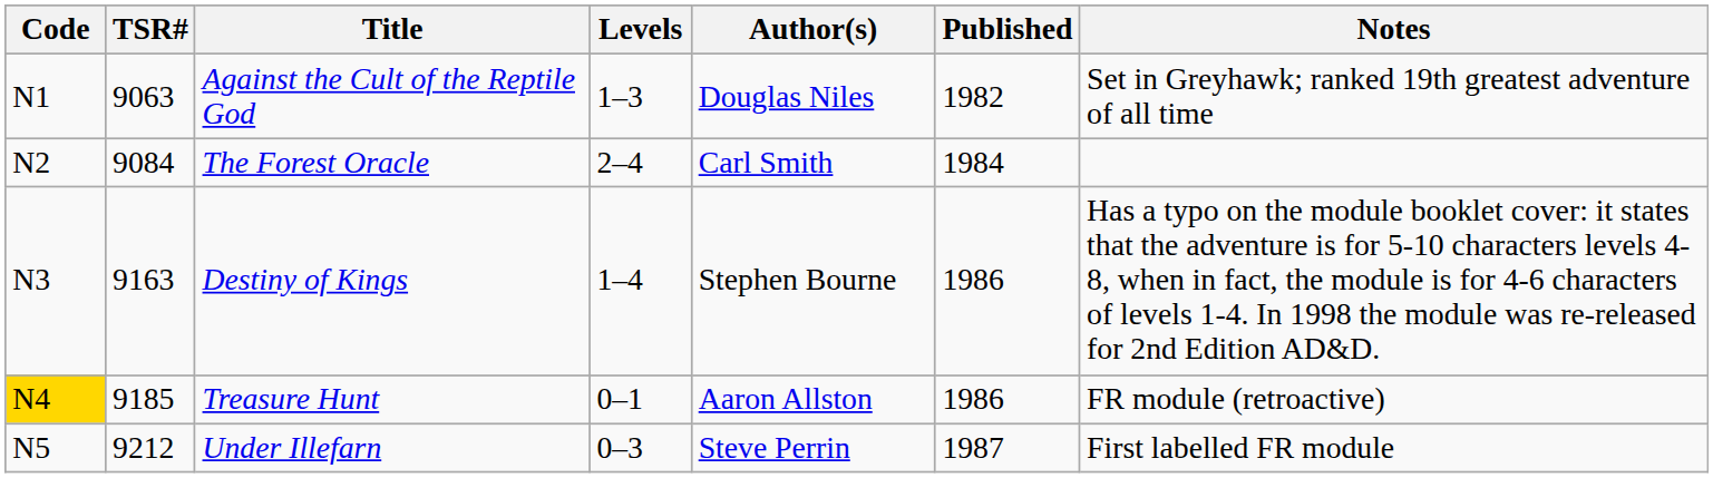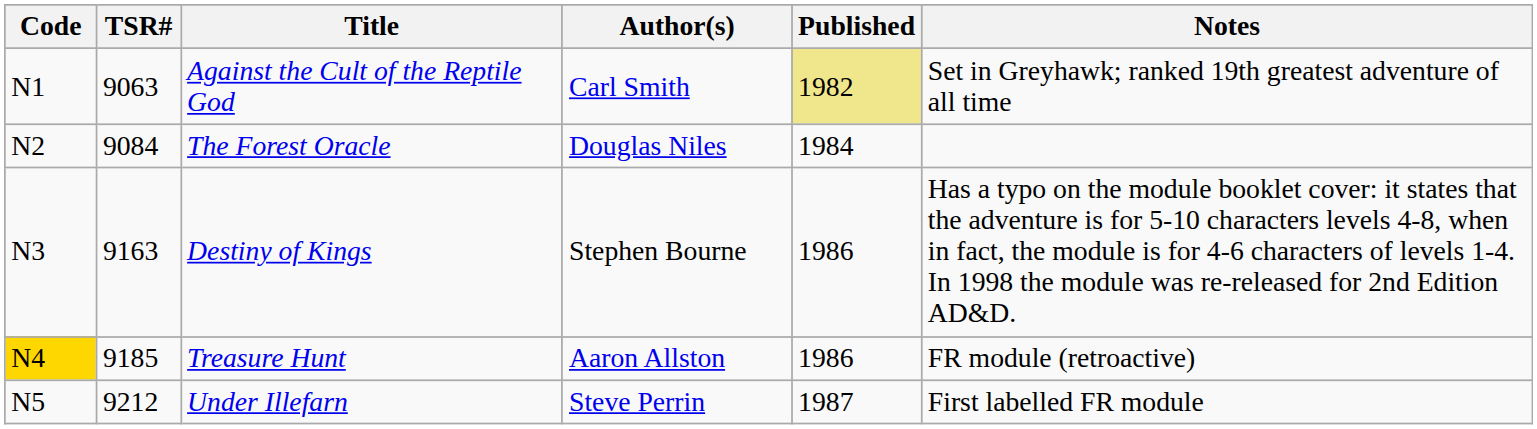 <table class="wikitable" style="width: 100%">
 <tr>
 <th scope="col" style="width: 6%;">Code</th>
 <th>TSR#</th>
 <th scope="col" style="width: 25%;">Title</th>
-<th scope="col" style="width: 6%;">Levels</th>
 <th scope="col" style="width: 15%;">Author(s)</th>
 <th scope="col" style="width: 8%;">Published</th>
 <th scope="col" style="width: 40%;">Notes</th>
 </tr>
 <tr>
 <td>N1</td>
 <td>9063</td>
 <td><em><a href='#'>Against the Cult of the Reptile God</a></em></td>
-<td>1–3</td>
-<td><a href='#'>Douglas Niles</a></td>
-<td>1982</td>
+<td><a href='#'>Carl Smith</a></td>
+<td style="background: khaki;">1982</td>
 <td>Set in Greyhawk; ranked 19th greatest adventure of all time</td>
 </tr>
 <tr>
 <td>N2</td>
 <td>9084</td>
 <td><em><a href='#'>The Forest Oracle</a></em></td>
-<td>2–4</td>
-<td><a href='#'>Carl Smith</a></td>
+<td><a href='#'>Douglas Niles</a></td>
 <td>1984</td>
 <td> </td>
 </tr>
 <tr>
 <td>N3</td>
 <td>9163</td>
 <td><em><a href='#'>Destiny of Kings</a></em></td>
-<td>1–4</td>
 <td>Stephen Bourne</td>
 <td>1986</td>
 <td>Has a typo on the module booklet cover: it states that the adventure is for 5-10 characters levels 4-8, when in fact, the module is for 4-6 characters of levels 1-4.  In 1998 the module was re-released for 2nd Edition AD&D.</td>
 </tr>
 <tr>
 <td style="background: gold;">N4</td>
 <td>9185</td>
 <td><em><a href='#'>Treasure Hunt</a></em></td>
-<td>0–1</td>
 <td><a href='#'>Aaron Allston</a></td>
 <td>1986</td>
 <td>FR module (retroactive)</td>
 </tr>
 <tr>
 <td>N5</td>
 <td>9212</td>
 <td><em><a href='#'>Under Illefarn</a></em></td>
-<td>0–3</td>
 <td><a href='#'>Steve Perrin</a></td>
 <td>1987</td>
 <td>First labelled FR module</td>
 </tr>
 </table>
